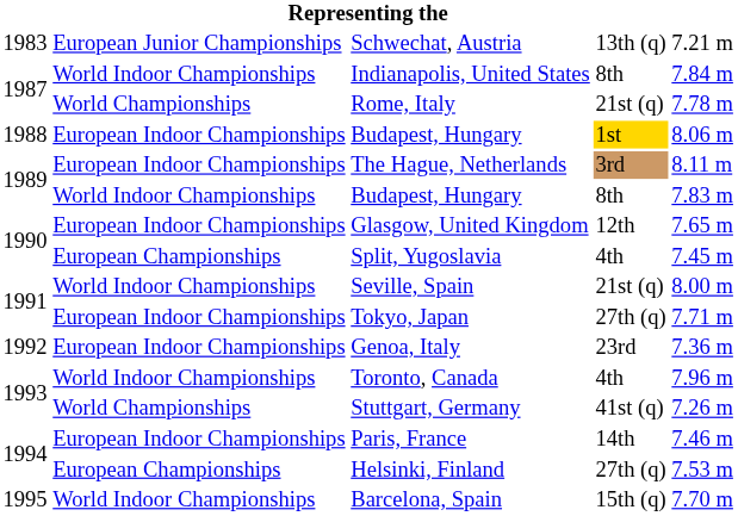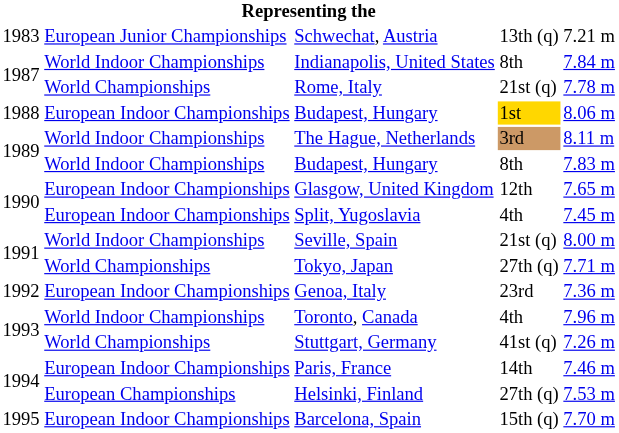 <table>
 <tr>
 <th colspan="5">Representing the </th>
 </tr>
 <tr>
 <td>1983</td>
 <td><a href='#'>European Junior Championships</a></td>
 <td><a href='#'>Schwechat</a>, <a href='#'>Austria</a></td>
 <td>13th (q)</td>
 <td>7.21 m</td>
 </tr>
 <tr>
 <td rowspan=2>1987</td>
 <td><a href='#'>World Indoor Championships</a></td>
 <td><a href='#'>Indianapolis, United States</a></td>
 <td>8th</td>
 <td><a href='#'>7.84 m</a></td>
 </tr>
 <tr>
 <td><a href='#'>World Championships</a></td>
 <td><a href='#'>Rome, Italy</a></td>
 <td>21st (q)</td>
 <td><a href='#'>7.78 m</a></td>
 </tr>
 <tr>
 <td>1988</td>
 <td><a href='#'>European Indoor Championships</a></td>
 <td><a href='#'>Budapest, Hungary</a></td>
 <td bgcolor="gold">1st</td>
 <td><a href='#'>8.06 m</a></td>
 </tr>
 <tr>
 <td rowspan=2>1989</td>
-<td><a href='#'>European Indoor Championships</a></td>
+<td><a href='#'>World Indoor Championships</a></td>
 <td><a href='#'>The Hague, Netherlands</a></td>
 <td bgcolor="cc9966">3rd</td>
 <td><a href='#'>8.11 m</a></td>
 </tr>
 <tr>
 <td><a href='#'>World Indoor Championships</a></td>
 <td><a href='#'>Budapest, Hungary</a></td>
 <td>8th</td>
 <td><a href='#'>7.83 m</a></td>
 </tr>
 <tr>
 <td rowspan=2>1990</td>
 <td><a href='#'>European Indoor Championships</a></td>
 <td><a href='#'>Glasgow, United Kingdom</a></td>
 <td>12th</td>
 <td><a href='#'>7.65 m</a></td>
 </tr>
 <tr>
-<td><a href='#'>European Championships</a></td>
+<td><a href='#'>European Indoor Championships</a></td>
 <td><a href='#'>Split, Yugoslavia</a></td>
 <td>4th</td>
 <td><a href='#'>7.45 m</a></td>
 </tr>
 <tr>
 <td rowspan=2>1991</td>
 <td><a href='#'>World Indoor Championships</a></td>
 <td><a href='#'>Seville, Spain</a></td>
 <td>21st (q)</td>
 <td><a href='#'>8.00 m</a></td>
 </tr>
 <tr>
-<td><a href='#'>European Indoor Championships</a></td>
+<td><a href='#'>World Championships</a></td>
 <td><a href='#'>Tokyo, Japan</a></td>
 <td>27th (q)</td>
 <td><a href='#'>7.71 m</a></td>
 </tr>
 <tr>
 <td>1992</td>
 <td><a href='#'>European Indoor Championships</a></td>
 <td><a href='#'>Genoa, Italy</a></td>
 <td>23rd</td>
 <td><a href='#'>7.36 m</a></td>
 </tr>
 <tr>
 <td rowspan=2>1993</td>
 <td><a href='#'>World Indoor Championships</a></td>
 <td><a href='#'>Toronto</a>, <a href='#'>Canada</a></td>
 <td>4th</td>
 <td><a href='#'>7.96 m</a></td>
 </tr>
 <tr>
 <td><a href='#'>World Championships</a></td>
 <td><a href='#'>Stuttgart, Germany</a></td>
 <td>41st (q)</td>
 <td><a href='#'>7.26 m</a></td>
 </tr>
 <tr>
 <td rowspan=2>1994</td>
 <td><a href='#'>European Indoor Championships</a></td>
 <td><a href='#'>Paris, France</a></td>
 <td>14th</td>
 <td><a href='#'>7.46 m</a></td>
 </tr>
 <tr>
 <td><a href='#'>European Championships</a></td>
 <td><a href='#'>Helsinki, Finland</a></td>
 <td>27th (q)</td>
 <td><a href='#'>7.53 m</a></td>
 </tr>
 <tr>
 <td>1995</td>
-<td><a href='#'>World Indoor Championships</a></td>
+<td><a href='#'>European Indoor Championships</a></td>
 <td><a href='#'>Barcelona, Spain</a></td>
 <td>15th (q)</td>
 <td><a href='#'>7.70 m</a></td>
 </tr>
 </table>
